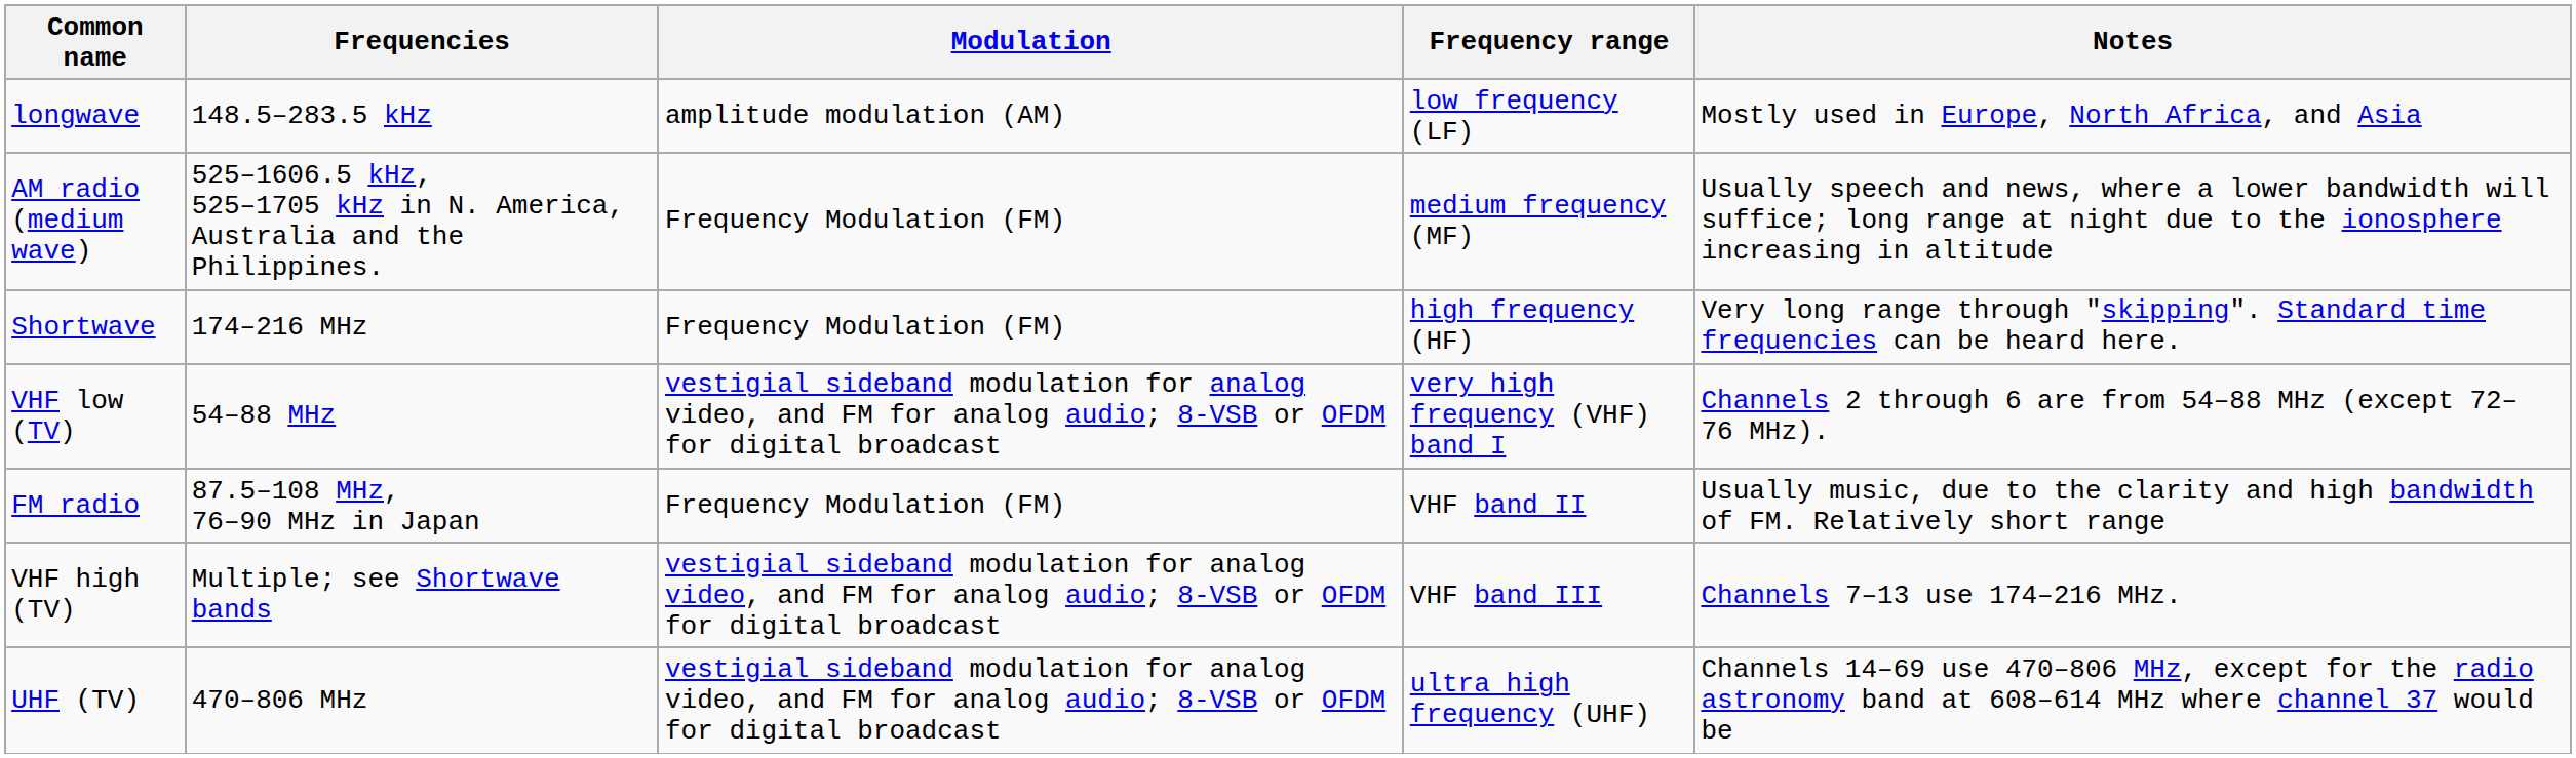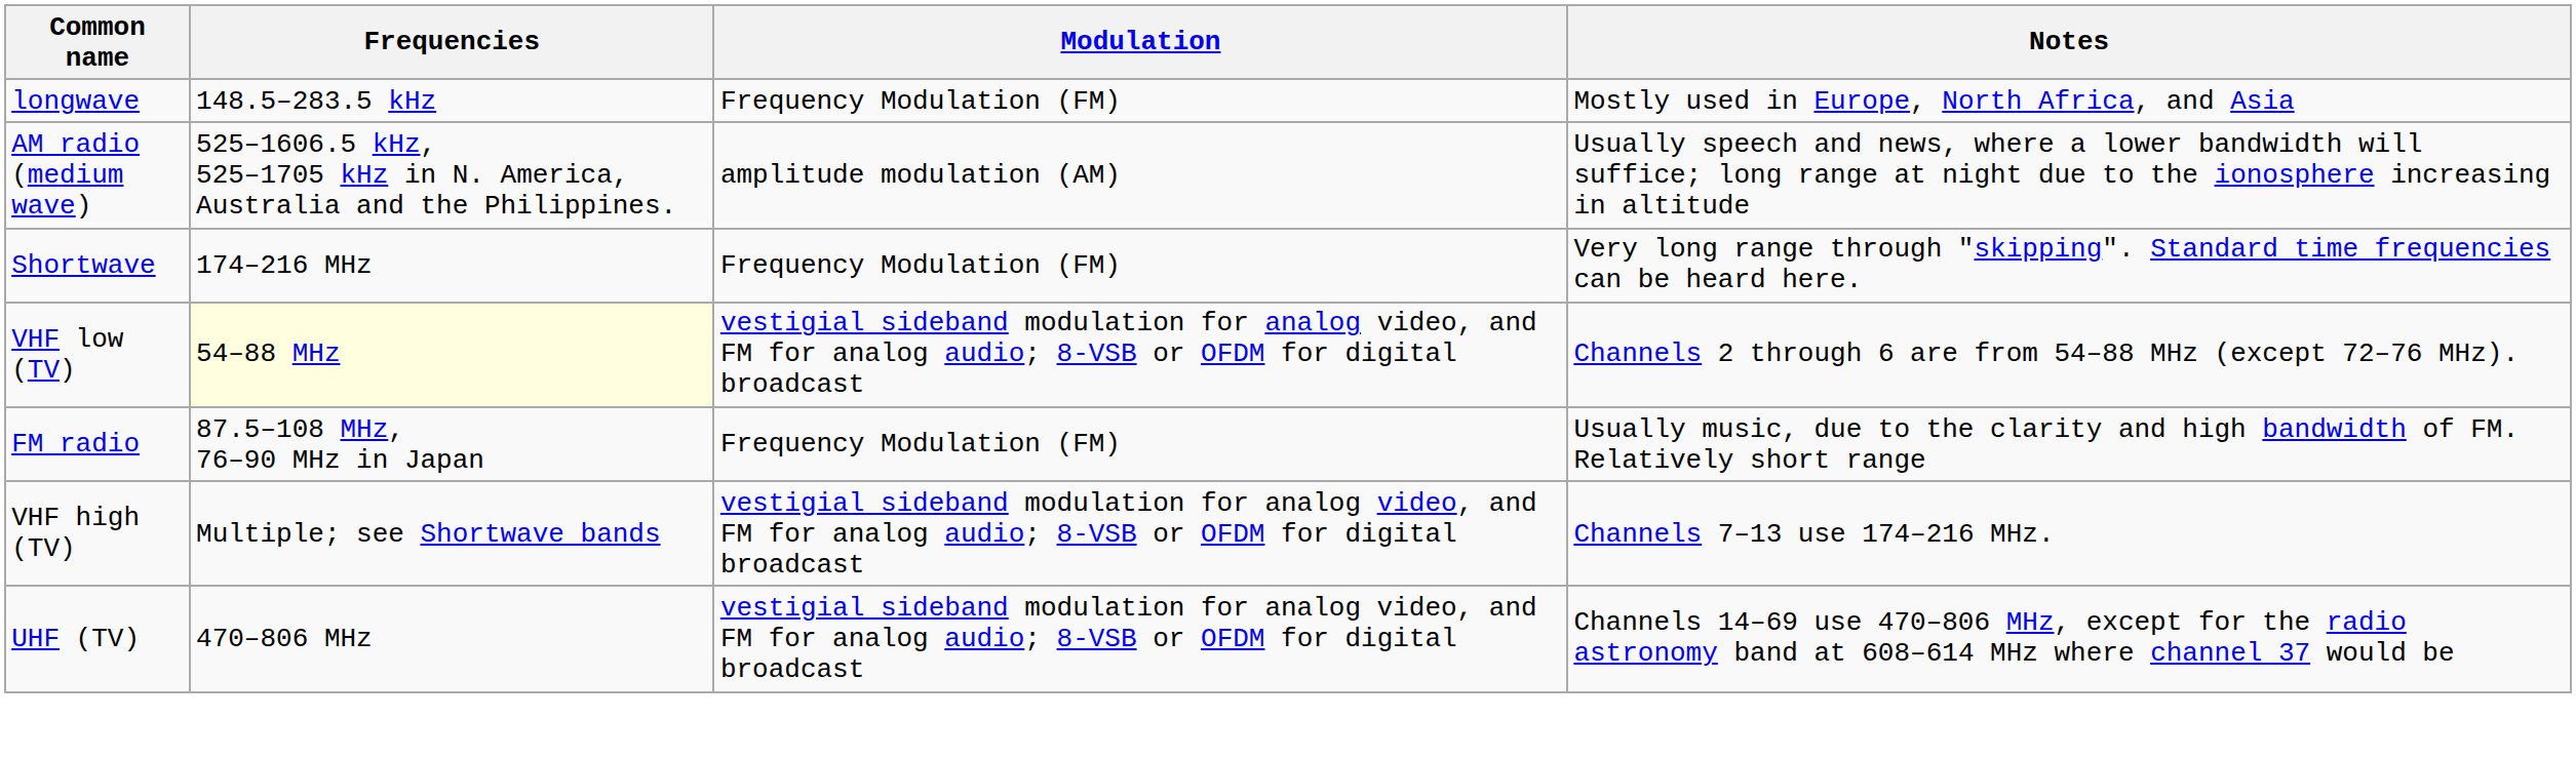 <table class="wikitable">
 <tr>
 <th>Common name</th>
 <th>Frequencies</th>
 <th><a href='#'>Modulation</a></th>
-<th>Frequency range</th>
 <th>Notes</th>
 </tr>
 <tr>
 <td><a href='#'>longwave</a></td>
 <td>148.5–283.5 <a href='#'>kHz</a></td>
-<td>amplitude modulation (AM)</td>
-<td><a href='#'>low frequency</a> (LF)</td>
+<td>Frequency Modulation (FM)</td>
 <td>Mostly used in <a href='#'>Europe</a>, <a href='#'>North Africa</a>, and <a href='#'>Asia</a></td>
 </tr>
 <tr>
 <td><a href='#'>AM radio</a><br>(<a href='#'>medium wave</a>)</td>
 <td>525–1606.5 <a href='#'>kHz</a>,<br>525–1705 <a href='#'>kHz</a> in N. America, Australia and the Philippines.</td>
-<td>Frequency Modulation (FM)</td>
-<td><a href='#'>medium frequency</a> (MF)</td>
+<td>amplitude modulation (AM)</td>
 <td>Usually speech and news, where a lower bandwidth will suffice; long range at night due to the <a href='#'>ionosphere</a> increasing in altitude</td>
 </tr>
 <tr>
 <td><a href='#'>Shortwave</a></td>
 <td>174–216 MHz</td>
 <td>Frequency Modulation (FM)</td>
-<td><a href='#'>high frequency</a> (HF)</td>
 <td>Very long range through "<a href='#'>skipping</a>". <a href='#'>Standard time frequencies</a> can be heard here.</td>
 </tr>
 <tr>
 <td><a href='#'>VHF</a> low (<a href='#'>TV</a>)</td>
-<td>54–88 <a href='#'>MHz</a></td>
+<td style="background: lightyellow;">54–88 <a href='#'>MHz</a></td>
 <td><a href='#'>vestigial sideband</a> modulation for <a href='#'>analog</a> video, and FM for analog <a href='#'>audio</a>; <a href='#'>8-VSB</a> or <a href='#'>OFDM</a> for digital broadcast</td>
-<td><a href='#'>very high frequency</a> (VHF) <a href='#'>band I</a></td>
 <td><a href='#'>Channels</a> 2 through 6 are from 54–88 MHz (except 72–76 MHz).</td>
 </tr>
 <tr>
 <td><a href='#'>FM radio</a></td>
 <td>87.5–108 <a href='#'>MHz</a>,<br>76–90 MHz in Japan</td>
 <td>Frequency Modulation (FM)</td>
-<td>VHF <a href='#'>band II</a></td>
 <td>Usually music, due to the clarity and high <a href='#'>bandwidth</a> of FM. Relatively short range</td>
 </tr>
 <tr>
 <td>VHF high (TV)</td>
 <td>Multiple; see <a href='#'>Shortwave bands</a></td>
 <td><a href='#'>vestigial sideband</a> modulation for analog <a href='#'>video</a>, and FM for analog <a href='#'>audio</a>; <a href='#'>8-VSB</a> or <a href='#'>OFDM</a> for digital broadcast</td>
-<td>VHF <a href='#'>band III</a></td>
 <td><a href='#'>Channels</a> 7–13 use 174–216 MHz.</td>
 </tr>
 <tr>
 <td><a href='#'>UHF</a> (TV)</td>
 <td>470–806 MHz</td>
 <td><a href='#'>vestigial sideband</a> modulation for analog video, and FM for analog <a href='#'>audio</a>; <a href='#'>8-VSB</a> or <a href='#'>OFDM</a> for digital broadcast</td>
-<td><a href='#'>ultra high frequency</a> (UHF)</td>
 <td>Channels 14–69 use 470–806 <a href='#'>MHz</a>, except for the <a href='#'>radio astronomy</a> band at 608–614 MHz where <a href='#'>channel 37</a> would be</td>
 </tr>
 </table>
